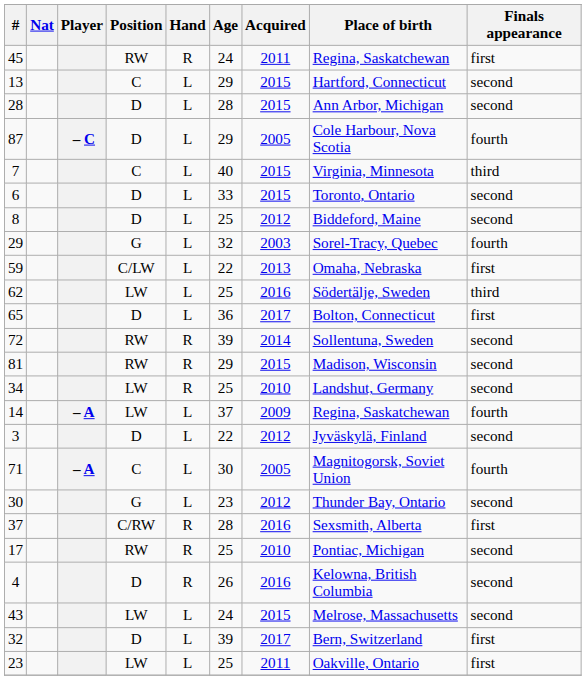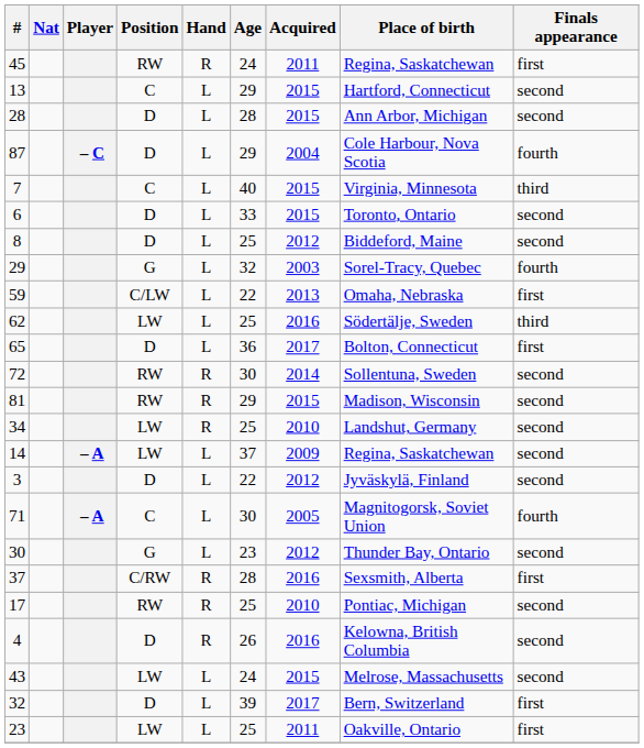 <table class="sortable wikitable plainrowheaders" style="text-align:center">
 <tr style="text-align:center;">
 </tr>
 <tr style="background:#dddddd;">
 <th scope="col">#</th>
 <th scope="col"><a href='#'>Nat</a></th>
 <th scope="col">Player</th>
 <th scope="col">Position</th>
 <th scope="col">Hand</th>
 <th scope="col">Age</th>
 <th scope="col">Acquired</th>
 <th scope="col" class="unsortable">Place of birth</th>
 <th scope="col" class="unsortable">Finals appearance</th>
 </tr>
 <tr>
 <td>45</td>
 <td></td>
 <th scope="row" align="left"></th>
 <td>RW</td>
 <td>R</td>
 <td>24</td>
 <td><a href='#'>2011</a></td>
 <td align="left"><a href='#'>Regina, Saskatchewan</a></td>
 <td align="left">first</td>
 </tr>
 <tr>
 <td>13</td>
 <td></td>
 <th scope="row" align="left"></th>
 <td>C</td>
 <td>L</td>
 <td>29</td>
 <td><a href='#'>2015</a></td>
 <td align="left"><a href='#'>Hartford, Connecticut</a></td>
 <td align="left">second </td>
 </tr>
 <tr>
 <td>28</td>
 <td></td>
 <th scope="row" align="left"></th>
 <td>D</td>
 <td>L</td>
 <td>28</td>
 <td><a href='#'>2015</a></td>
 <td align="left"><a href='#'>Ann Arbor, Michigan</a></td>
 <td align="left">second </td>
 </tr>
 <tr>
 <td>87</td>
 <td></td>
 <th scope="row" align="left"> – <a href='#'>C</a></th>
 <td>D</td>
 <td>L</td>
 <td>29</td>
-<td><a href='#'>2005</a></td>
+<td><a href='#'>2004</a></td>
 <td align="left"><a href='#'>Cole Harbour, Nova Scotia</a></td>
 <td align="left">fourth </td>
 </tr>
 <tr>
 <td>7</td>
 <td></td>
 <th scope="row" align="left"></th>
 <td>C</td>
 <td>L</td>
 <td>40</td>
 <td><a href='#'>2015</a></td>
 <td align="left"><a href='#'>Virginia, Minnesota</a></td>
 <td align="left">third </td>
 </tr>
 <tr>
 <td>6</td>
 <td></td>
 <th scope="row" align="left"></th>
 <td>D</td>
 <td>L</td>
 <td>33</td>
 <td><a href='#'>2015</a></td>
 <td align="left"><a href='#'>Toronto, Ontario</a></td>
 <td align="left">second </td>
 </tr>
 <tr>
 <td>8</td>
 <td></td>
 <th scope="row" align="left"></th>
 <td>D</td>
 <td>L</td>
 <td>25</td>
 <td><a href='#'>2012</a></td>
 <td align="left"><a href='#'>Biddeford, Maine</a></td>
 <td align="left">second </td>
 </tr>
 <tr>
 <td>29</td>
 <td></td>
 <th scope="row" align="left"></th>
 <td>G</td>
 <td>L</td>
 <td>32</td>
 <td><a href='#'>2003</a></td>
 <td align="left"><a href='#'>Sorel-Tracy, Quebec</a></td>
 <td align="left">fourth </td>
 </tr>
 <tr>
 <td>59</td>
 <td></td>
 <th scope="row" align="left"></th>
 <td>C/LW</td>
 <td>L</td>
 <td>22</td>
 <td><a href='#'>2013</a></td>
 <td align="left"><a href='#'>Omaha, Nebraska</a></td>
 <td align="left">first</td>
 </tr>
 <tr>
 <td>62</td>
 <td></td>
 <th scope="row" align="left"></th>
 <td>LW</td>
 <td>L</td>
 <td>25</td>
 <td><a href='#'>2016</a></td>
 <td align="left"><a href='#'>Södertälje, Sweden</a></td>
 <td align="left">third </td>
 </tr>
 <tr>
 <td>65</td>
 <td></td>
 <th scope="row" align="left"></th>
 <td>D</td>
 <td>L</td>
 <td>36</td>
 <td><a href='#'>2017</a></td>
 <td align="left"><a href='#'>Bolton, Connecticut</a></td>
 <td align="left">first</td>
 </tr>
 <tr>
 <td>72</td>
 <td></td>
 <th scope="row" align="left"></th>
 <td>RW</td>
 <td>R</td>
-<td>39</td>
+<td>30</td>
 <td><a href='#'>2014</a></td>
 <td align="left"><a href='#'>Sollentuna, Sweden</a></td>
 <td align="left">second </td>
 </tr>
 <tr>
 <td>81</td>
 <td></td>
 <th scope="row" align="left"></th>
 <td>RW</td>
 <td>R</td>
 <td>29</td>
 <td><a href='#'>2015</a></td>
 <td align="left"><a href='#'>Madison, Wisconsin</a></td>
 <td align="left">second </td>
 </tr>
 <tr>
 <td>34</td>
 <td></td>
 <th scope="row" align="left"></th>
 <td>LW</td>
 <td>R</td>
 <td>25</td>
 <td><a href='#'>2010</a></td>
 <td align="left"><a href='#'>Landshut, Germany</a></td>
 <td align="left">second </td>
 </tr>
 <tr>
 <td>14</td>
 <td></td>
 <th scope="row" align="left"> – <a href='#'>A</a></th>
 <td>LW</td>
 <td>L</td>
 <td>37</td>
 <td><a href='#'>2009</a></td>
 <td align="left"><a href='#'>Regina, Saskatchewan</a></td>
-<td align="left">fourth <br></td>
+<td align="left">second </td>
 </tr>
 <tr>
 <td>3</td>
 <td></td>
 <th scope="row" align="left"></th>
 <td>D</td>
 <td>L</td>
 <td>22</td>
 <td><a href='#'>2012</a></td>
 <td align="left"><a href='#'>Jyväskylä, Finland</a></td>
 <td align="left">second </td>
 </tr>
 <tr>
 <td>71</td>
 <td></td>
 <th scope="row" align="left"> – <a href='#'>A</a></th>
 <td>C</td>
 <td>L</td>
 <td>30</td>
 <td><a href='#'>2005</a></td>
 <td align="left"><a href='#'>Magnitogorsk, Soviet Union</a></td>
 <td align="left">fourth </td>
 </tr>
 <tr>
 <td>30</td>
 <td></td>
 <th scope="row" align="left"></th>
 <td>G</td>
 <td>L</td>
 <td>23</td>
 <td><a href='#'>2012</a></td>
 <td align="left"><a href='#'>Thunder Bay, Ontario</a></td>
 <td align="left">second </td>
 </tr>
 <tr>
 <td>37</td>
 <td></td>
 <th scope="row" align="left"></th>
 <td>C/RW</td>
 <td>R</td>
 <td>28</td>
 <td><a href='#'>2016</a></td>
 <td align="left"><a href='#'>Sexsmith, Alberta</a></td>
 <td align="left">first</td>
 </tr>
 <tr>
 <td>17</td>
 <td></td>
 <th scope="row" align="left"></th>
 <td>RW</td>
 <td>R</td>
 <td>25</td>
 <td><a href='#'>2010</a></td>
 <td align="left"><a href='#'>Pontiac, Michigan</a></td>
 <td align="left">second </td>
 </tr>
 <tr>
 <td>4</td>
 <td></td>
 <th scope="row" align="left"></th>
 <td>D</td>
 <td>R</td>
 <td>26</td>
 <td><a href='#'>2016</a></td>
 <td align="left"><a href='#'>Kelowna, British Columbia</a></td>
 <td align="left">second </td>
 </tr>
 <tr>
 <td>43</td>
 <td></td>
 <th scope="row" align="left"></th>
 <td>LW</td>
 <td>L</td>
 <td>24</td>
 <td><a href='#'>2015</a></td>
 <td align="left"><a href='#'>Melrose, Massachusetts</a></td>
 <td align="left">second </td>
 </tr>
 <tr>
 <td>32</td>
 <td></td>
 <th scope="row" align="left"></th>
 <td>D</td>
 <td>L</td>
 <td>39</td>
 <td><a href='#'>2017</a></td>
 <td align="left"><a href='#'>Bern, Switzerland</a></td>
 <td align="left">first</td>
 </tr>
 <tr>
 <td>23</td>
 <td></td>
 <th scope="row" align="left"></th>
 <td>LW</td>
 <td>L</td>
 <td>25</td>
 <td><a href='#'>2011</a></td>
 <td align="left"><a href='#'>Oakville, Ontario</a></td>
 <td align="left">first</td>
 </tr>
 <tr>
 </tr>
 </table>
